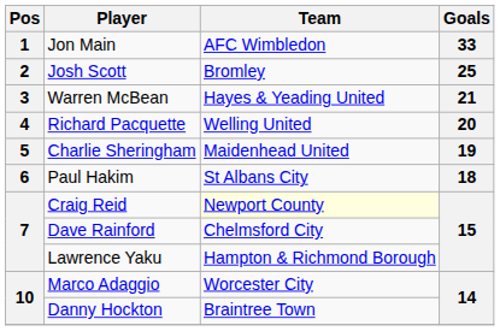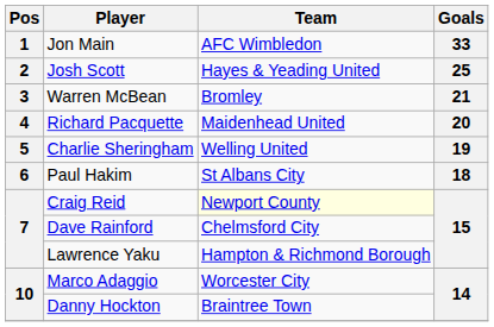 <table class= wikitable>
 <tr>
 <th>Pos</th>
 <th>Player</th>
 <th>Team</th>
 <th>Goals</th>
 </tr>
 <tr>
 <th>1</th>
 <td>Jon Main</td>
 <td><a href='#'>AFC Wimbledon</a></td>
 <th>33</th>
 </tr>
 <tr>
 <th>2</th>
 <td><a href='#'>Josh Scott</a></td>
-<td><a href='#'>Bromley</a></td>
+<td><a href='#'>Hayes & Yeading United</a></td>
 <th>25</th>
 </tr>
 <tr>
 <th>3</th>
 <td>Warren McBean</td>
-<td><a href='#'>Hayes & Yeading United</a></td>
+<td><a href='#'>Bromley</a></td>
 <th>21</th>
 </tr>
 <tr>
 <th>4</th>
 <td><a href='#'>Richard Pacquette</a></td>
-<td><a href='#'>Welling United</a></td>
+<td><a href='#'>Maidenhead United</a></td>
 <th>20</th>
 </tr>
 <tr>
 <th>5</th>
 <td><a href='#'>Charlie Sheringham</a></td>
-<td><a href='#'>Maidenhead United</a></td>
+<td><a href='#'>Welling United</a></td>
 <th>19</th>
 </tr>
 <tr>
 <th>6</th>
 <td>Paul Hakim</td>
 <td><a href='#'>St Albans City</a></td>
 <th>18</th>
 </tr>
 <tr>
 <th rowspan="3">7</th>
 <td><a href='#'>Craig Reid</a></td>
 <td style="background: lightyellow;"><a href='#'>Newport County</a></td>
 <th rowspan="3">15</th>
 </tr>
 <tr>
 <td><a href='#'>Dave Rainford</a></td>
 <td><a href='#'>Chelmsford City</a></td>
 </tr>
 <tr>
 <td>Lawrence Yaku</td>
 <td><a href='#'>Hampton & Richmond Borough</a></td>
 </tr>
 <tr>
 <th rowspan="2">10</th>
 <td><a href='#'>Marco Adaggio</a></td>
 <td><a href='#'>Worcester City</a></td>
 <th rowspan="2">14</th>
 </tr>
 <tr>
 <td><a href='#'>Danny Hockton</a></td>
 <td><a href='#'>Braintree Town</a></td>
 </tr>
 <tr>
 </tr>
 </table>
